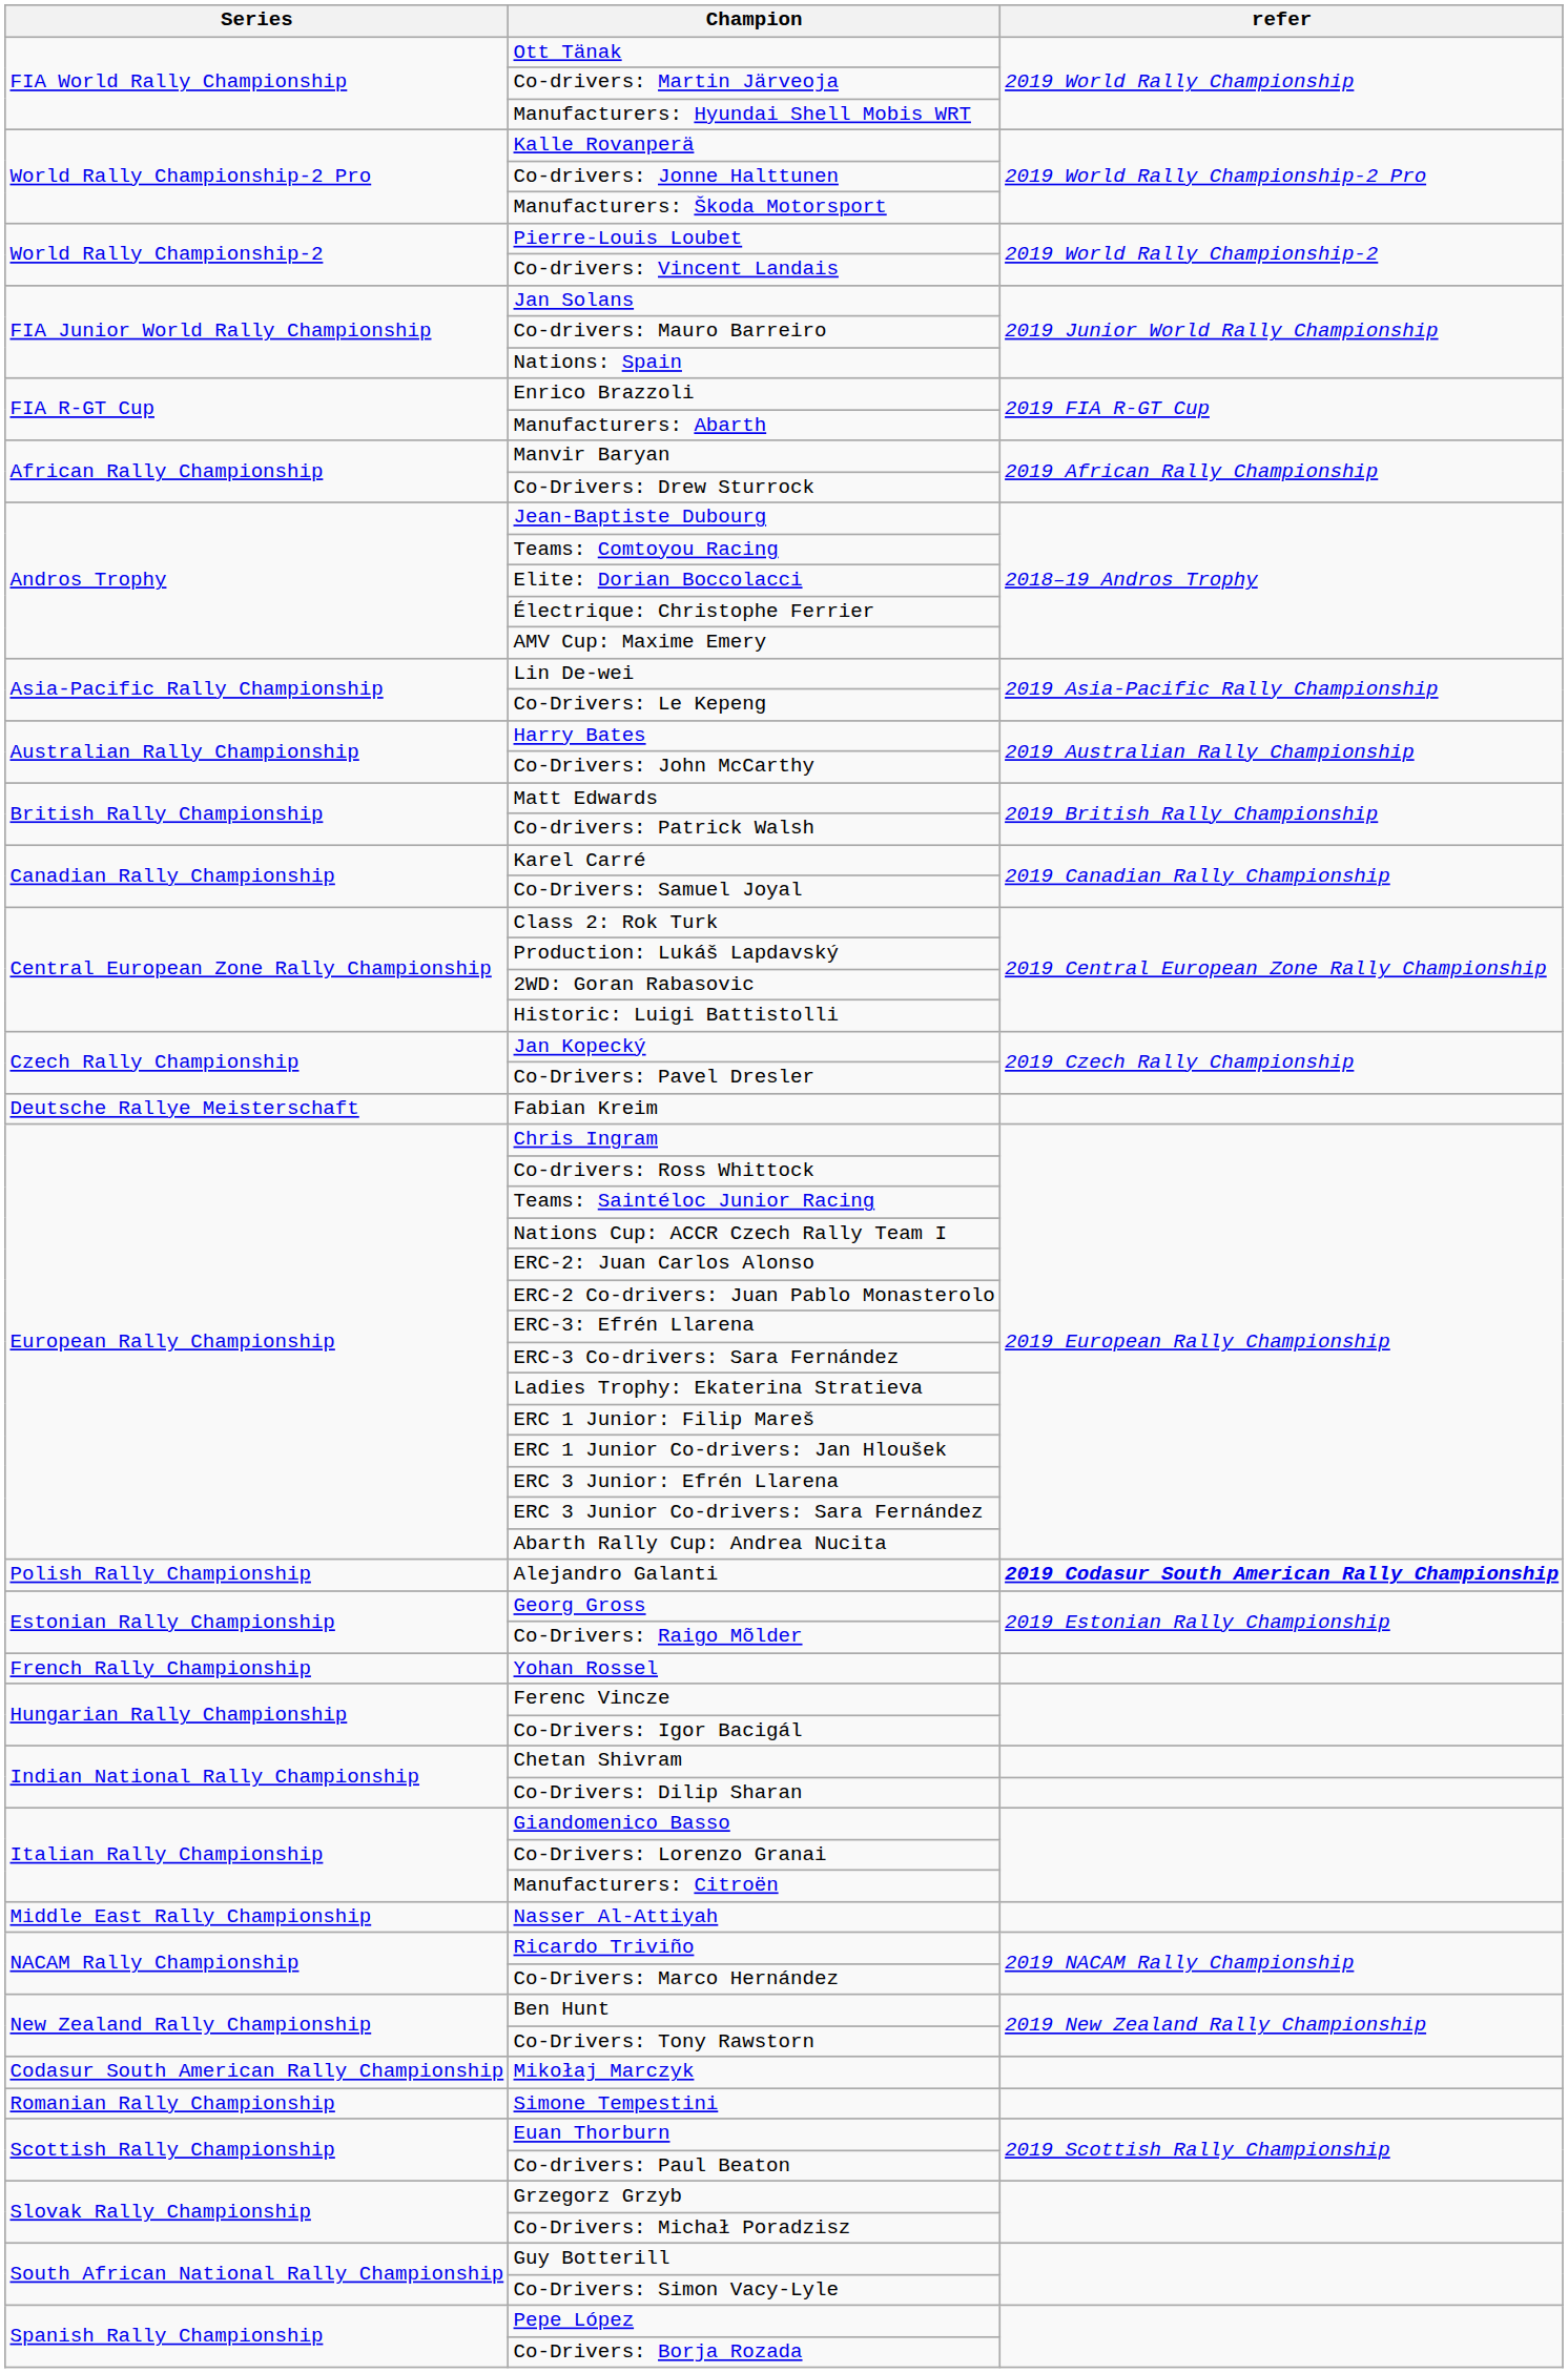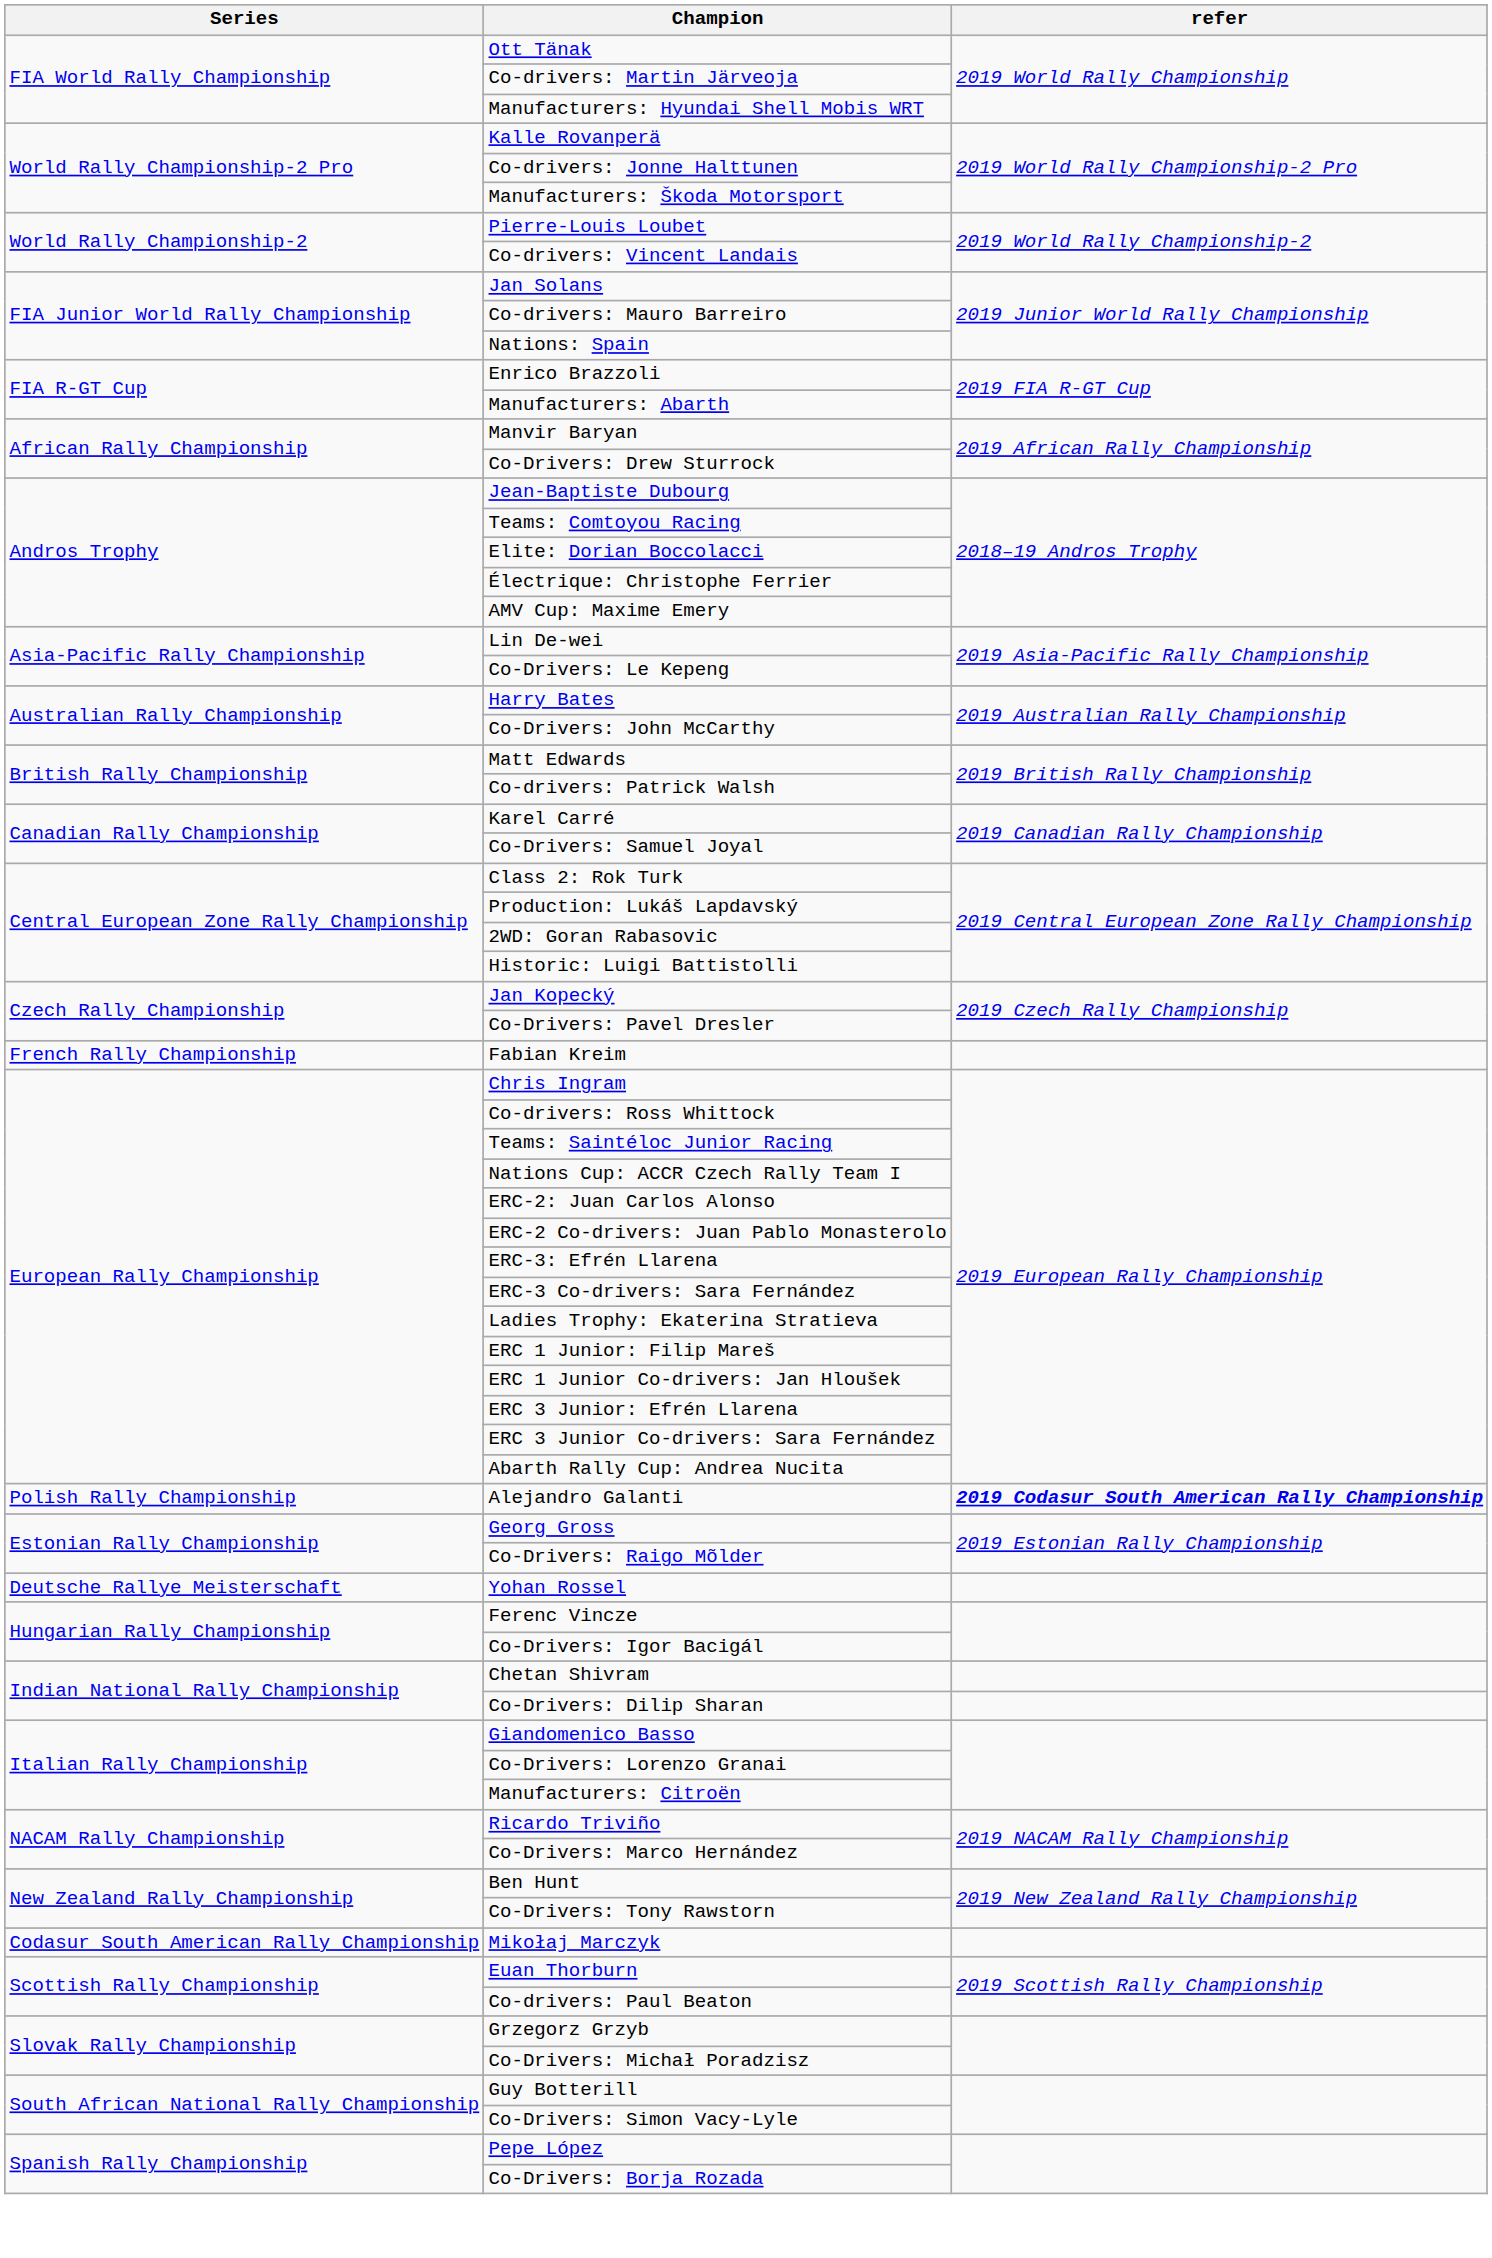 <table class="wikitable" style="font-size:87%">
 <tr>
 <th>Series</th>
 <th>Champion</th>
 <th>refer</th>
 </tr>
 <tr>
 <td rowspan="3"><a href='#'>FIA World Rally Championship</a></td>
 <td> <a href='#'>Ott Tänak</a></td>
 <td rowspan="3"><em><a href='#'>2019 World Rally Championship</a></em></td>
 </tr>
 <tr>
 <td>Co-drivers:  <a href='#'>Martin Järveoja</a></td>
 </tr>
 <tr>
 <td>Manufacturers:  <a href='#'>Hyundai Shell Mobis WRT</a></td>
 </tr>
 <tr>
 <td rowspan="3"><a href='#'>World Rally Championship-2 Pro</a></td>
 <td> <a href='#'>Kalle Rovanperä</a></td>
 <td rowspan="3"><em><a href='#'>2019 World Rally Championship-2 Pro</a></em></td>
 </tr>
 <tr>
 <td>Co-drivers:  <a href='#'>Jonne Halttunen</a></td>
 </tr>
 <tr>
 <td>Manufacturers:  <a href='#'>Škoda Motorsport</a></td>
 </tr>
 <tr>
 <td rowspan="2"><a href='#'>World Rally Championship-2</a></td>
 <td> <a href='#'>Pierre-Louis Loubet</a></td>
 <td rowspan="2"><em><a href='#'>2019 World Rally Championship-2</a></em></td>
 </tr>
 <tr>
 <td>Co-drivers:  <a href='#'>Vincent Landais</a></td>
 </tr>
 <tr>
 <td rowspan="3"><a href='#'>FIA Junior World Rally Championship</a></td>
 <td> <a href='#'>Jan Solans</a></td>
 <td rowspan="3"><em><a href='#'>2019 Junior World Rally Championship</a></em></td>
 </tr>
 <tr>
 <td>Co-drivers:  Mauro Barreiro</td>
 </tr>
 <tr>
 <td>Nations:  <a href='#'>Spain</a></td>
 </tr>
 <tr>
 <td rowspan="2"><a href='#'>FIA R-GT Cup</a></td>
 <td> Enrico Brazzoli</td>
 <td rowspan="2"><em><a href='#'>2019 FIA R-GT Cup</a></em></td>
 </tr>
 <tr>
 <td>Manufacturers:  <a href='#'>Abarth</a></td>
 </tr>
 <tr>
 <td rowspan=2><a href='#'>African Rally Championship</a></td>
 <td> Manvir Baryan</td>
 <td rowspan=2><em><a href='#'>2019 African Rally Championship</a></em></td>
 </tr>
 <tr>
 <td>Co-Drivers:  Drew Sturrock</td>
 </tr>
 <tr>
 <td rowspan="5"><a href='#'>Andros Trophy</a></td>
 <td> <a href='#'>Jean-Baptiste Dubourg</a></td>
 <td rowspan="5"><em><a href='#'>2018–19 Andros Trophy</a></em></td>
 </tr>
 <tr>
 <td>Teams:  <a href='#'>Comtoyou Racing</a></td>
 </tr>
 <tr>
 <td>Elite:  <a href='#'>Dorian Boccolacci</a></td>
 </tr>
 <tr>
 <td>Électrique:  Christophe Ferrier</td>
 </tr>
 <tr>
 <td>AMV Cup:  Maxime Emery</td>
 </tr>
 <tr>
 <td rowspan=2><a href='#'>Asia-Pacific Rally Championship</a></td>
 <td> Lin De-wei</td>
 <td rowspan=2><em><a href='#'>2019 Asia-Pacific Rally Championship</a></em></td>
 </tr>
 <tr>
 <td>Co-Drivers:  Le Kepeng</td>
 </tr>
 <tr>
 <td rowspan=2><a href='#'>Australian Rally Championship</a></td>
 <td> <a href='#'>Harry Bates</a></td>
 <td rowspan=2><em><a href='#'>2019 Australian Rally Championship</a></em></td>
 </tr>
 <tr>
 <td>Co-Drivers:  John McCarthy</td>
 </tr>
 <tr>
 <td rowspan="2"><a href='#'>British Rally Championship</a></td>
 <td> Matt Edwards</td>
 <td rowspan="2"><em><a href='#'>2019 British Rally Championship</a></em></td>
 </tr>
 <tr>
 <td>Co-drivers:  Patrick Walsh</td>
 </tr>
 <tr>
 <td rowspan=2><a href='#'>Canadian Rally Championship</a></td>
 <td> Karel Carré</td>
 <td rowspan=2><em><a href='#'>2019 Canadian Rally Championship</a></em></td>
 </tr>
 <tr>
 <td>Co-Drivers:  Samuel Joyal</td>
 </tr>
 <tr>
 <td rowspan=4><a href='#'>Central European Zone Rally Championship</a></td>
 <td>Class 2:  Rok Turk</td>
 <td rowspan=4><em><a href='#'>2019 Central European Zone Rally Championship</a></em></td>
 </tr>
 <tr>
 <td>Production:  Lukáš Lapdavský</td>
 </tr>
 <tr>
 <td>2WD:  Goran Rabasovic</td>
 </tr>
 <tr>
 <td>Historic:  Luigi Battistolli</td>
 </tr>
 <tr>
 <td rowspan=2><a href='#'>Czech Rally Championship</a></td>
 <td> <a href='#'>Jan Kopecký</a></td>
 <td rowspan=2><em><a href='#'>2019 Czech Rally Championship</a></em></td>
 </tr>
 <tr>
 <td>Co-Drivers:  Pavel Dresler</td>
 </tr>
 <tr>
-<td><a href='#'>Deutsche Rallye Meisterschaft</a></td>
+<td><a href='#'>French Rally Championship</a></td>
 <td> Fabian Kreim</td>
 <td></td>
 </tr>
 <tr>
 <td rowspan="14"><a href='#'>European Rally Championship</a></td>
 <td> <a href='#'>Chris Ingram</a></td>
 <td rowspan="14"><em><a href='#'>2019 European Rally Championship</a></em></td>
 </tr>
 <tr>
 <td>Co-drivers:  Ross Whittock</td>
 </tr>
 <tr>
 <td>Teams:  <a href='#'>Saintéloc Junior Racing</a></td>
 </tr>
 <tr>
 <td>Nations Cup:  ACCR Czech Rally Team I</td>
 </tr>
 <tr>
 <td>ERC-2:  Juan Carlos Alonso</td>
 </tr>
 <tr>
 <td>ERC-2 Co-drivers:  Juan Pablo Monasterolo</td>
 </tr>
 <tr>
 <td>ERC-3:  Efrén Llarena</td>
 </tr>
 <tr>
 <td>ERC-3 Co-drivers:  Sara Fernández</td>
 </tr>
 <tr>
 <td>Ladies Trophy:  Ekaterina Stratieva</td>
 </tr>
 <tr>
 <td>ERC 1 Junior:  Filip Mareš</td>
 </tr>
 <tr>
 <td>ERC 1 Junior Co-drivers:  Jan Hloušek</td>
 </tr>
 <tr>
 <td>ERC 3 Junior:  Efrén Llarena</td>
 </tr>
 <tr>
 <td>ERC 3 Junior Co-drivers:  Sara Fernández</td>
 </tr>
 <tr>
 <td>Abarth Rally Cup:  Andrea Nucita</td>
 </tr>
 <tr>
 <td><a href='#'>Polish Rally Championship</a></td>
 <td> Alejandro Galanti</td>
 <td><strong><em><a href='#'>2019 Codasur South American Rally Championship</a></em></strong></td>
 </tr>
 <tr>
 <td rowspan=2><a href='#'>Estonian Rally Championship</a></td>
 <td> <a href='#'>Georg Gross</a></td>
 <td rowspan=2><em><a href='#'>2019 Estonian Rally Championship</a></em></td>
 </tr>
 <tr>
 <td>Co-Drivers:  <a href='#'>Raigo Mõlder</a></td>
 </tr>
 <tr>
-<td><a href='#'>French Rally Championship</a></td>
+<td><a href='#'>Deutsche Rallye Meisterschaft</a></td>
 <td> <a href='#'>Yohan Rossel</a></td>
 <td></td>
 </tr>
 <tr>
 <td rowspan=2><a href='#'>Hungarian Rally Championship</a></td>
 <td> Ferenc Vincze</td>
 <td rowspan=2></td>
 </tr>
 <tr>
 <td>Co-Drivers:  Igor Bacigál</td>
 </tr>
 <tr>
 <td rowspan=2><a href='#'>Indian National Rally Championship</a></td>
 <td> Chetan Shivram</td>
 <td></td>
 </tr>
 <tr>
 <td>Co-Drivers:  Dilip Sharan</td>
 </tr>
 <tr>
 <td rowspan=3><a href='#'>Italian Rally Championship</a></td>
 <td> <a href='#'>Giandomenico Basso</a></td>
 <td rowspan=3></td>
 </tr>
 <tr>
 <td>Co-Drivers:  Lorenzo Granai</td>
 </tr>
 <tr>
 <td>Manufacturers:  <a href='#'>Citroën</a></td>
 </tr>
 <tr>
-<td><a href='#'>Middle East Rally Championship</a></td>
-<td> <a href='#'>Nasser Al-Attiyah</a></td>
-<td></td>
-</tr>
-<tr>
 <td rowspan=2><a href='#'>NACAM Rally Championship</a></td>
 <td> <a href='#'>Ricardo Triviño</a></td>
 <td rowspan=2><em><a href='#'>2019 NACAM Rally Championship</a></em></td>
 </tr>
 <tr>
 <td>Co-Drivers:  Marco Hernández</td>
 </tr>
 <tr>
 <td rowspan=2><a href='#'>New Zealand Rally Championship</a></td>
 <td> Ben Hunt</td>
 <td rowspan=2><em><a href='#'>2019 New Zealand Rally Championship</a></em></td>
 </tr>
 <tr>
 <td>Co-Drivers:  Tony Rawstorn</td>
 </tr>
 <tr>
 <td><a href='#'>Codasur South American Rally Championship</a></td>
 <td> <a href='#'>Mikołaj Marczyk</a></td>
-<td></td>
-</tr>
-<tr>
-<td><a href='#'>Romanian Rally Championship</a></td>
-<td> <a href='#'>Simone Tempestini</a></td>
 <td></td>
 </tr>
 <tr>
 <td rowspan="2"><a href='#'>Scottish Rally Championship</a></td>
 <td> <a href='#'>Euan Thorburn</a></td>
 <td rowspan="2"><em><a href='#'>2019 Scottish Rally Championship</a></em></td>
 </tr>
 <tr>
 <td>Co-drivers:  Paul Beaton</td>
 </tr>
 <tr>
 <td rowspan=2><a href='#'>Slovak Rally Championship</a></td>
 <td> Grzegorz Grzyb</td>
 <td rowspan=2></td>
 </tr>
 <tr>
 <td>Co-Drivers:  Michał Poradzisz</td>
 </tr>
 <tr>
 <td rowspan=2><a href='#'>South African National Rally Championship</a></td>
 <td> Guy Botterill</td>
 <td rowspan=2></td>
 </tr>
 <tr>
 <td>Co-Drivers:  Simon Vacy-Lyle</td>
 </tr>
 <tr>
 <td rowspan=2><a href='#'>Spanish Rally Championship</a></td>
 <td> <a href='#'>Pepe López</a></td>
 <td rowspan=2></td>
 </tr>
 <tr>
 <td>Co-Drivers:  <a href='#'>Borja Rozada</a></td>
 </tr>
 </table>
